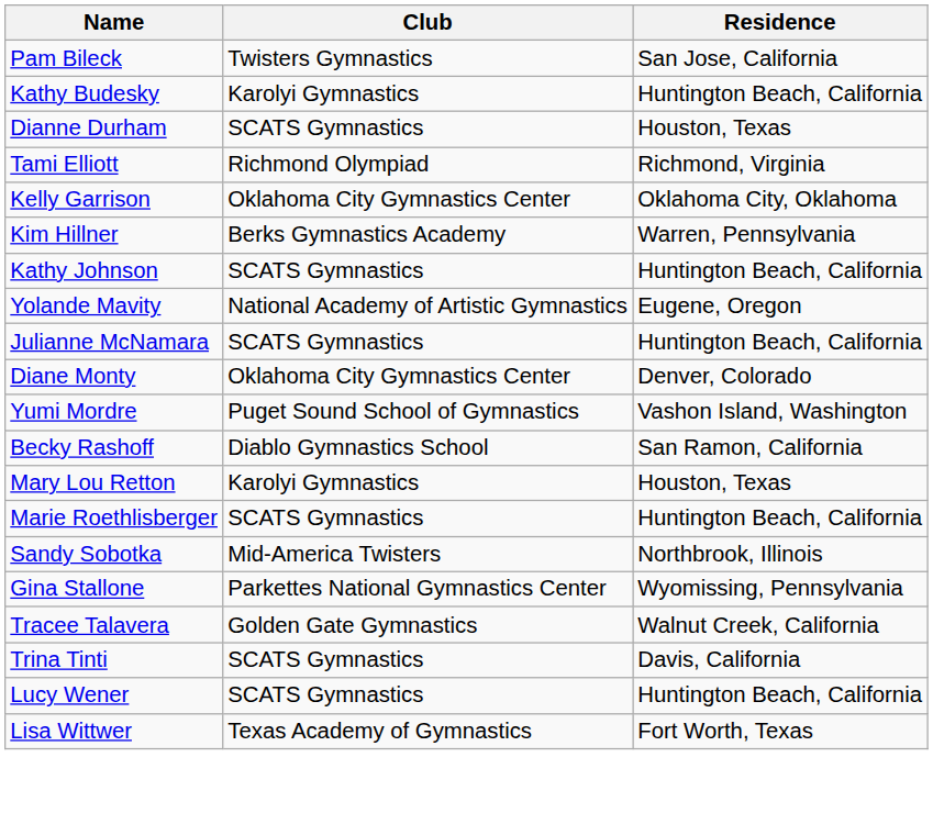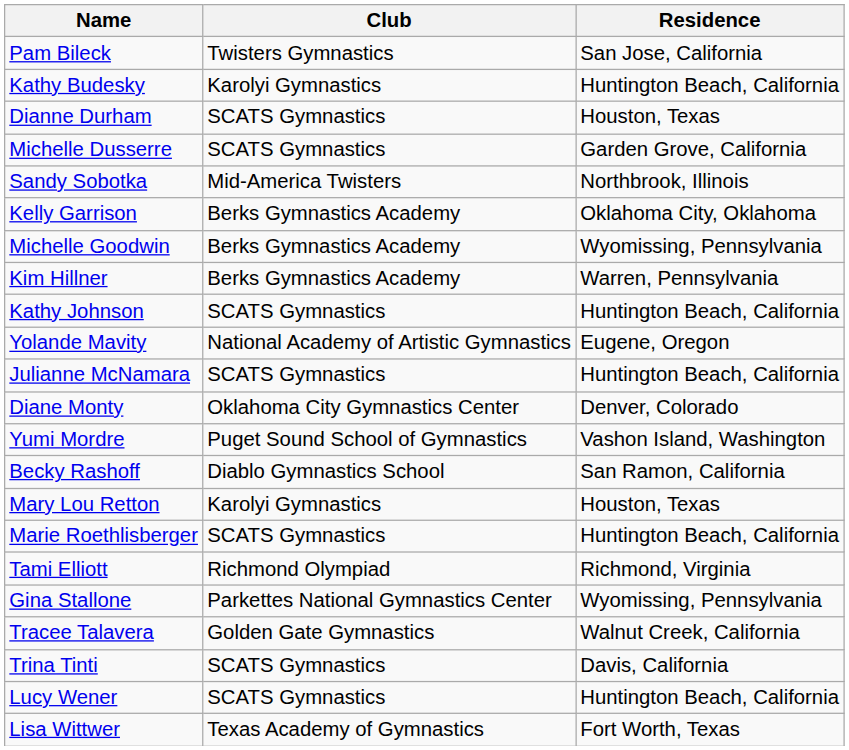 <table class="wikitable">
 <tr>
 <th>Name</th>
 <th>Club</th>
 <th>Residence</th>
 </tr>
 <tr>
 <td><a href='#'>Pam Bileck</a></td>
 <td>Twisters Gymnastics</td>
 <td>San Jose, California</td>
 </tr>
 <tr>
 <td><a href='#'>Kathy Budesky</a></td>
 <td>Karolyi Gymnastics</td>
 <td>Huntington Beach, California</td>
 </tr>
 <tr>
 <td><a href='#'>Dianne Durham</a></td>
 <td>SCATS Gymnastics</td>
 <td>Houston, Texas</td>
 </tr>
 <tr>
-<td><a href='#'>Tami Elliott</a></td>
-<td>Richmond Olympiad</td>
-<td>Richmond, Virginia</td>
+<td><a href='#'>Michelle Dusserre</a></td>
+<td>SCATS Gymnastics</td>
+<td>Garden Grove, California</td>
+</tr>
+<tr>
+<td><a href='#'>Sandy Sobotka</a></td>
+<td>Mid-America Twisters</td>
+<td>Northbrook, Illinois</td>
 </tr>
 <tr>
 <td><a href='#'>Kelly Garrison</a></td>
-<td>Oklahoma City Gymnastics Center</td>
+<td>Berks Gymnastics Academy</td>
 <td>Oklahoma City, Oklahoma</td>
+</tr>
+<tr>
+<td><a href='#'>Michelle Goodwin</a></td>
+<td>Berks Gymnastics Academy</td>
+<td>Wyomissing, Pennsylvania</td>
 </tr>
 <tr>
 <td><a href='#'>Kim Hillner</a></td>
 <td>Berks Gymnastics Academy</td>
 <td>Warren, Pennsylvania</td>
 </tr>
 <tr>
 <td><a href='#'>Kathy Johnson</a></td>
 <td>SCATS Gymnastics</td>
 <td>Huntington Beach, California</td>
 </tr>
 <tr>
 <td><a href='#'>Yolande Mavity</a></td>
 <td>National Academy of Artistic Gymnastics</td>
 <td>Eugene, Oregon</td>
 </tr>
 <tr>
 <td><a href='#'>Julianne McNamara</a></td>
 <td>SCATS Gymnastics</td>
 <td>Huntington Beach, California</td>
 </tr>
 <tr>
 <td><a href='#'>Diane Monty</a></td>
 <td>Oklahoma City Gymnastics Center</td>
 <td>Denver, Colorado</td>
 </tr>
 <tr>
 <td><a href='#'>Yumi Mordre</a></td>
 <td>Puget Sound School of Gymnastics</td>
 <td>Vashon Island, Washington</td>
 </tr>
 <tr>
 <td><a href='#'>Becky Rashoff</a></td>
 <td>Diablo Gymnastics School</td>
 <td>San Ramon, California</td>
 </tr>
 <tr>
 <td><a href='#'>Mary Lou Retton</a></td>
 <td>Karolyi Gymnastics</td>
 <td>Houston, Texas</td>
 </tr>
 <tr>
 <td><a href='#'>Marie Roethlisberger</a></td>
 <td>SCATS Gymnastics</td>
 <td>Huntington Beach, California</td>
 </tr>
 <tr>
-<td><a href='#'>Sandy Sobotka</a></td>
-<td>Mid-America Twisters</td>
-<td>Northbrook, Illinois</td>
+<td><a href='#'>Tami Elliott</a></td>
+<td>Richmond Olympiad</td>
+<td>Richmond, Virginia</td>
 </tr>
 <tr>
 <td><a href='#'>Gina Stallone</a></td>
 <td>Parkettes National Gymnastics Center</td>
 <td>Wyomissing, Pennsylvania</td>
 </tr>
 <tr>
 <td><a href='#'>Tracee Talavera</a></td>
 <td>Golden Gate Gymnastics</td>
 <td>Walnut Creek, California</td>
 </tr>
 <tr>
 <td><a href='#'>Trina Tinti</a></td>
 <td>SCATS Gymnastics</td>
 <td>Davis, California</td>
 </tr>
 <tr>
 <td><a href='#'>Lucy Wener</a></td>
 <td>SCATS Gymnastics</td>
 <td>Huntington Beach, California</td>
 </tr>
 <tr>
 <td><a href='#'>Lisa Wittwer</a></td>
 <td>Texas Academy of Gymnastics</td>
 <td>Fort Worth, Texas</td>
 </tr>
 </table>
